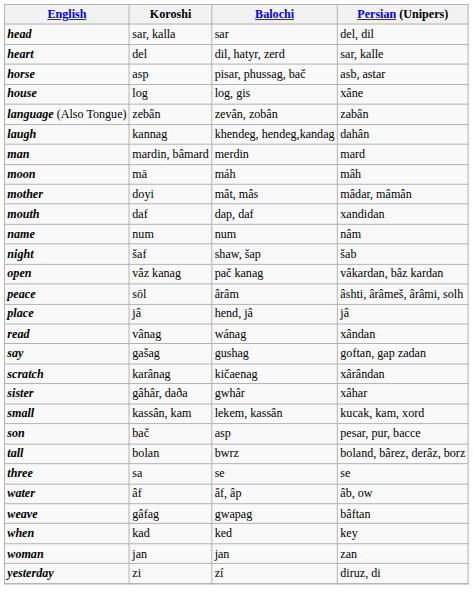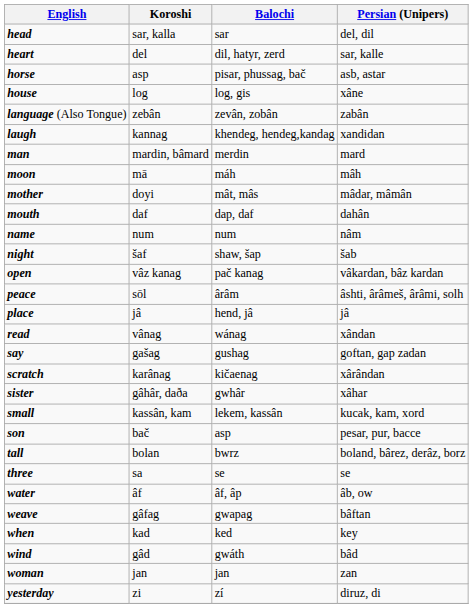 <table class="wikitable" style="font-size: 85%">
 <tr>
 <th><a href='#'>English</a></th>
 <th>Koroshi</th>
 <th><a href='#'>Balochi</a></th>
 <th><a href='#'>Persian</a> (Unipers)</th>
 </tr>
 <tr>
 <td><strong><em>head</em></strong></td>
 <td>sar, kalla</td>
 <td>sar</td>
 <td>del, dil</td>
 </tr>
 <tr>
 <td><strong><em>heart</em></strong></td>
 <td>del</td>
 <td>dil, hatyr, zerd</td>
 <td>sar, kalle</td>
 </tr>
 <tr>
 <td><strong><em>horse</em></strong></td>
 <td>asp</td>
 <td>pisar, phussag, bač</td>
 <td>asb, astar</td>
 </tr>
 <tr>
 <td><strong><em>house</em></strong></td>
 <td>log</td>
 <td>log, gis</td>
 <td>xâne</td>
 </tr>
 <tr>
 <td><strong><em>language</em></strong> (Also Tongue)</td>
 <td>zebân</td>
 <td>zevân, zobân</td>
 <td>zabân</td>
 </tr>
 <tr>
 <td><strong><em>laugh</em></strong></td>
 <td>kannag</td>
 <td>khendeg, hendeg,kandag</td>
-<td>dahân</td>
+<td>xandidan</td>
 </tr>
 <tr>
 <td><strong><em>man</em></strong></td>
 <td>mardin, bâmard</td>
 <td>merdin</td>
 <td>mard</td>
 </tr>
 <tr>
 <td><strong><em>moon</em></strong></td>
 <td>mā</td>
 <td>máh</td>
 <td>mâh</td>
 </tr>
 <tr>
 <td><strong><em>mother</em></strong></td>
 <td>doyi</td>
 <td>mât, mâs</td>
 <td>mâdar, mâmân</td>
 </tr>
 <tr>
 <td><strong><em>mouth</em></strong></td>
 <td>daf</td>
 <td>dap, daf</td>
-<td>xandidan</td>
+<td>dahân</td>
 </tr>
 <tr>
 <td><strong><em>name</em></strong></td>
 <td>num</td>
 <td>num</td>
 <td>nâm</td>
 </tr>
 <tr>
 <td><strong><em>night</em></strong></td>
 <td>šaf</td>
 <td>shaw, šap</td>
 <td>šab</td>
 </tr>
 <tr>
 <td><strong><em>open</em></strong></td>
 <td>vâz kanag</td>
 <td>pač kanag</td>
 <td>vâkardan, bâz kardan</td>
 </tr>
 <tr>
 <td><strong><em>peace</em></strong></td>
 <td>sōl</td>
 <td>ârâm</td>
 <td>âshti, ârâmeš, ârâmi, solh</td>
 </tr>
 <tr>
 <td><strong><em>place</em></strong></td>
 <td>jâ</td>
 <td>hend, jâ</td>
 <td>jâ</td>
 </tr>
 <tr>
 <td><strong><em>read</em></strong></td>
 <td>vânag</td>
 <td>wánag</td>
 <td>xândan</td>
 </tr>
 <tr>
 <td><strong><em>say</em></strong></td>
 <td>gašag</td>
 <td>gushag</td>
 <td>goftan, gap zadan</td>
 </tr>
 <tr>
 <td><strong><em>scratch</em></strong></td>
 <td>karânag</td>
 <td>kičaenag</td>
 <td>xârândan</td>
 </tr>
 <tr>
 <td><strong><em>sister</em></strong></td>
 <td>gâhâr, daða</td>
 <td>gwhâr</td>
 <td>xâhar</td>
 </tr>
 <tr>
 <td><strong><em>small</em></strong></td>
 <td>kassân, kam</td>
 <td>lekem, kassân</td>
 <td>kucak, kam, xord</td>
 </tr>
 <tr>
 <td><strong><em>son</em></strong></td>
 <td>bač</td>
 <td>asp</td>
 <td>pesar, pur, bacce</td>
 </tr>
 <tr>
 <td><strong><em>tall</em></strong></td>
 <td>bolan</td>
 <td>bwrz</td>
 <td>boland, bârez, derâz, borz</td>
 </tr>
 <tr>
 <td><strong><em>three</em></strong></td>
 <td>sa</td>
 <td>se</td>
 <td>se</td>
 </tr>
 <tr>
 <td><strong><em>water</em></strong></td>
 <td>âf</td>
 <td>âf, âp</td>
 <td>âb, ow</td>
 </tr>
 <tr>
 <td><strong><em>weave</em></strong></td>
 <td>gâfag</td>
 <td>gwapag</td>
 <td>bâftan</td>
 </tr>
 <tr>
 <td><strong><em>when</em></strong></td>
 <td>kad</td>
 <td>ked</td>
 <td>key</td>
 </tr>
 <tr>
+<td><strong><em>wind</em></strong></td>
+<td>gâd</td>
+<td>gwáth</td>
+<td>bâd</td>
+</tr>
+<tr>
 <td><strong><em>woman</em></strong></td>
 <td>jan</td>
 <td>jan</td>
 <td>zan</td>
 </tr>
 <tr>
 <td><strong><em>yesterday</em></strong></td>
 <td>zi</td>
 <td>zí</td>
 <td>diruz, di</td>
 </tr>
 <tr>
 </tr>
 </table>
